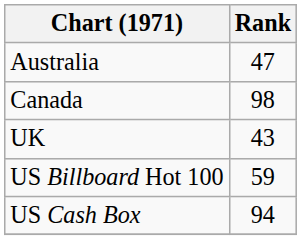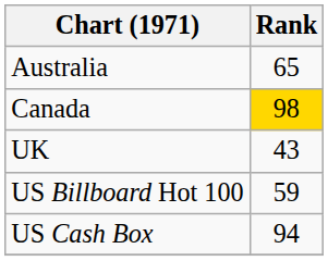 <table class="wikitable sortable">
 <tr>
 <th>Chart (1971)</th>
 <th style="text-align:center;">Rank</th>
 </tr>
 <tr>
 <td>Australia </td>
-<td style="text-align:center;">47</td>
+<td style="text-align:center;">65</td>
 </tr>
 <tr>
 <td>Canada </td>
-<td style="text-align:center;">98</td>
+<td style="background: gold; text-align:center;">98</td>
 </tr>
 <tr>
 <td>UK</td>
 <td style="text-align:center;">43</td>
 </tr>
 <tr>
 <td>US <em>Billboard</em> Hot 100</td>
 <td style="text-align:center;">59</td>
 </tr>
 <tr>
 <td>US <em>Cash Box</em> </td>
 <td style="text-align:center;">94</td>
 </tr>
 <tr>
 </tr>
 </table>
